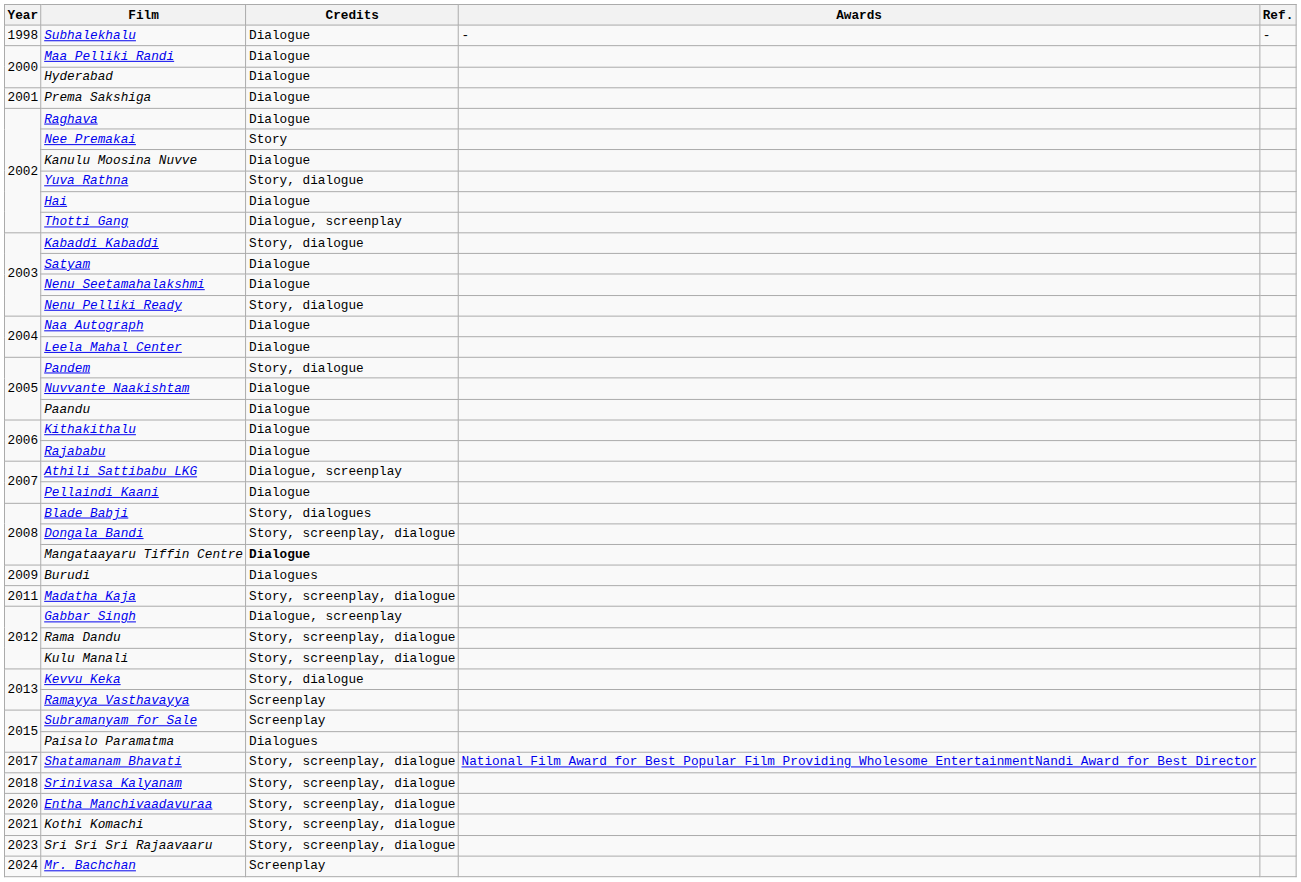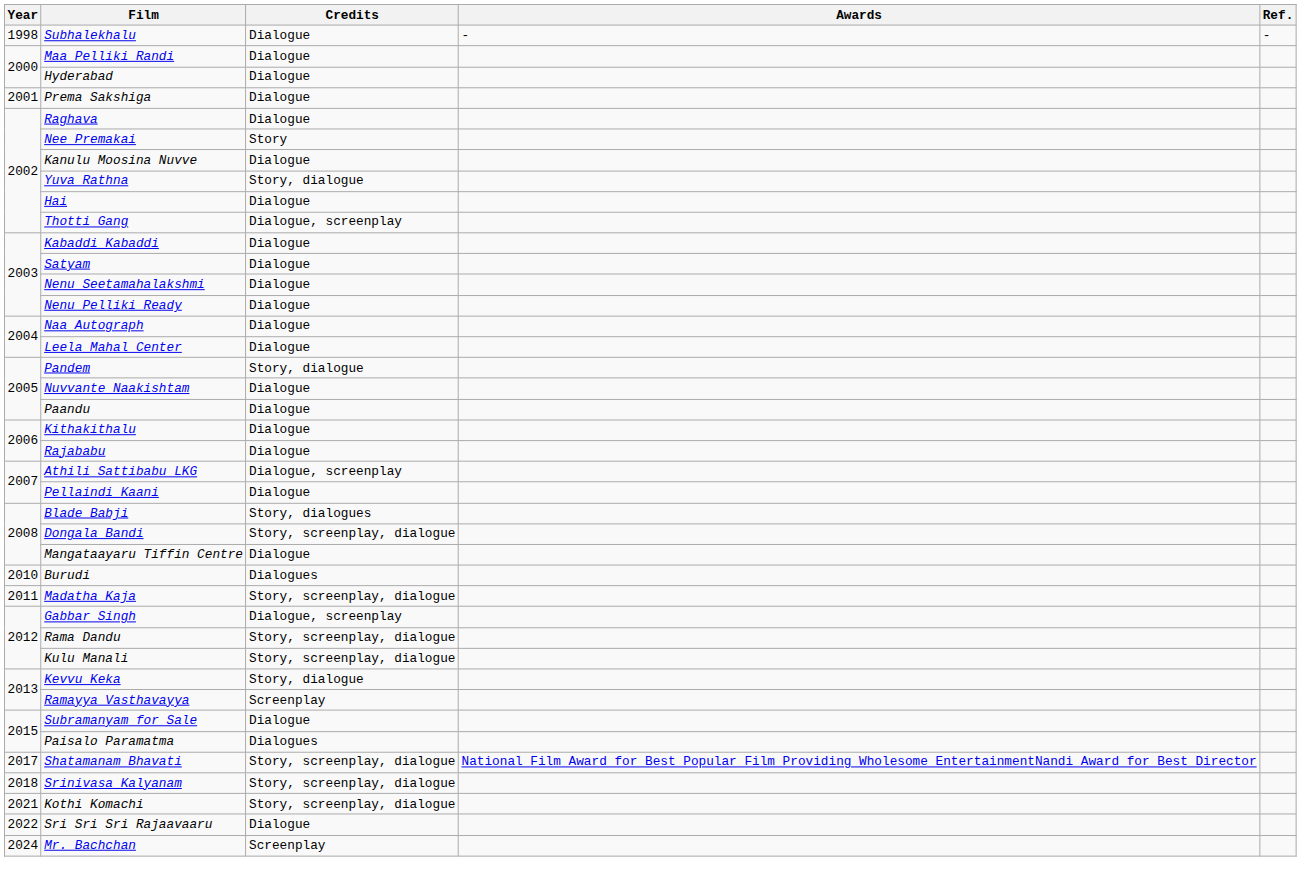 <table class="wikitable sortable">
 <tr>
 <th>Year</th>
 <th>Film</th>
 <th>Credits</th>
 <th>Awards</th>
 <th>Ref.</th>
 </tr>
 <tr>
 <td>1998</td>
 <td><em><a href='#'>Subhalekhalu</a></em></td>
 <td>Dialogue</td>
 <td>-</td>
 <td>-</td>
 </tr>
 <tr>
 <td rowspan="2">2000</td>
 <td><em><a href='#'>Maa Pelliki Randi</a></em></td>
 <td>Dialogue</td>
 <td></td>
 <td></td>
 </tr>
 <tr>
 <td><em>Hyderabad</em></td>
 <td>Dialogue</td>
 <td></td>
 <td></td>
 </tr>
 <tr>
 <td>2001</td>
 <td><em>Prema Sakshiga</em></td>
 <td>Dialogue</td>
 <td></td>
 <td></td>
 </tr>
 <tr>
 <td rowspan="6">2002</td>
 <td><em><a href='#'>Raghava</a></em></td>
 <td>Dialogue</td>
 <td></td>
 <td></td>
 </tr>
 <tr>
 <td><em><a href='#'>Nee Premakai</a></em></td>
 <td>Story</td>
 <td></td>
 <td></td>
 </tr>
 <tr>
 <td><em>Kanulu Moosina Nuvve</em></td>
 <td>Dialogue</td>
 <td></td>
 <td></td>
 </tr>
 <tr>
 <td><em><a href='#'>Yuva Rathna</a></em></td>
 <td>Story, dialogue</td>
 <td></td>
 <td></td>
 </tr>
 <tr>
 <td><em><a href='#'>Hai</a></em></td>
 <td>Dialogue</td>
 <td></td>
 <td></td>
 </tr>
 <tr>
 <td><em><a href='#'>Thotti Gang</a></em></td>
 <td>Dialogue, screenplay</td>
 <td></td>
 <td></td>
 </tr>
 <tr>
 <td rowspan="4">2003</td>
 <td><a href='#'><em>Kabaddi Kabaddi</em></a></td>
-<td>Story, dialogue</td>
+<td>Dialogue</td>
 <td></td>
 <td></td>
 </tr>
 <tr>
 <td><a href='#'><em>Satyam</em></a></td>
 <td>Dialogue</td>
 <td></td>
 <td></td>
 </tr>
 <tr>
 <td><em><a href='#'>Nenu Seetamahalakshmi</a></em></td>
 <td>Dialogue</td>
 <td></td>
 <td></td>
 </tr>
 <tr>
 <td><em><a href='#'>Nenu Pelliki Ready</a></em></td>
-<td>Story, dialogue</td>
+<td>Dialogue</td>
 <td></td>
 <td></td>
 </tr>
 <tr>
 <td rowspan="2">2004</td>
 <td><em><a href='#'>Naa Autograph</a></em></td>
 <td>Dialogue</td>
 <td></td>
 <td></td>
 </tr>
 <tr>
 <td><em><a href='#'>Leela Mahal Center</a></em></td>
 <td>Dialogue</td>
 <td></td>
 <td></td>
 </tr>
 <tr>
 <td rowspan="3">2005</td>
 <td><em><a href='#'>Pandem</a></em></td>
 <td>Story, dialogue</td>
 <td></td>
 <td></td>
 </tr>
 <tr>
 <td><em><a href='#'>Nuvvante Naakishtam</a></em></td>
 <td>Dialogue</td>
 <td></td>
 <td></td>
 </tr>
 <tr>
 <td><em>Paandu</em></td>
 <td>Dialogue</td>
 <td></td>
 <td></td>
 </tr>
 <tr>
 <td rowspan="2">2006</td>
 <td><em><a href='#'>Kithakithalu</a></em></td>
 <td>Dialogue</td>
 <td></td>
 <td></td>
 </tr>
 <tr>
 <td><em><a href='#'>Rajababu</a></em></td>
 <td>Dialogue</td>
 <td></td>
 <td></td>
 </tr>
 <tr>
 <td rowspan="2">2007</td>
 <td><em><a href='#'>Athili Sattibabu LKG</a></em></td>
 <td>Dialogue, screenplay</td>
 <td></td>
 <td></td>
 </tr>
 <tr>
 <td><em><a href='#'>Pellaindi Kaani</a></em></td>
 <td>Dialogue</td>
 <td></td>
 <td></td>
 </tr>
 <tr>
 <td rowspan="3">2008</td>
 <td><em><a href='#'>Blade Babji</a></em></td>
 <td>Story, dialogues</td>
 <td></td>
 <td></td>
 </tr>
 <tr>
 <td><em><a href='#'>Dongala Bandi</a></em></td>
 <td>Story, screenplay, dialogue</td>
 <td></td>
 <td></td>
 </tr>
 <tr>
 <td><em>Mangataayaru Tiffin Centre</em></td>
-<td><strong>Dialogue</strong></td>
+<td>Dialogue</td>
 <td></td>
 <td></td>
 </tr>
 <tr>
-<td>2009</td>
+<td>2010</td>
 <td><em>Burudi</em></td>
 <td>Dialogues</td>
 <td></td>
 <td></td>
 </tr>
 <tr>
 <td>2011</td>
 <td><em><a href='#'>Madatha Kaja</a></em></td>
 <td>Story, screenplay, dialogue</td>
 <td></td>
 <td></td>
 </tr>
 <tr>
 <td rowspan="3">2012</td>
 <td><a href='#'><em>Gabbar Singh</em></a></td>
 <td>Dialogue, screenplay</td>
 <td></td>
 <td></td>
 </tr>
 <tr>
 <td><em>Rama Dandu</em></td>
 <td>Story, screenplay, dialogue</td>
 <td></td>
 <td></td>
 </tr>
 <tr>
 <td><em>Kulu Manali</em></td>
 <td>Story, screenplay, dialogue</td>
 <td></td>
 <td></td>
 </tr>
 <tr>
 <td rowspan="2">2013</td>
 <td><em><a href='#'>Kevvu Keka</a></em></td>
 <td>Story, dialogue</td>
 <td></td>
 <td></td>
 </tr>
 <tr>
 <td><em><a href='#'>Ramayya Vasthavayya</a></em></td>
 <td>Screenplay</td>
 <td></td>
 <td></td>
 </tr>
 <tr>
 <td rowspan="2">2015</td>
 <td><em><a href='#'>Subramanyam for Sale</a></em></td>
-<td>Screenplay</td>
+<td>Dialogue</td>
 <td></td>
 <td></td>
 </tr>
 <tr>
 <td><em>Paisalo Paramatma</em></td>
 <td>Dialogues</td>
 <td></td>
 <td></td>
 </tr>
 <tr>
 <td>2017</td>
 <td><em><a href='#'>Shatamanam Bhavati</a></em></td>
 <td>Story, screenplay, dialogue</td>
 <td><a href='#'>National Film Award for Best Popular Film Providing Wholesome Entertainment</a><a href='#'>Nandi Award for Best Director</a></td>
 <td></td>
 </tr>
 <tr>
 <td>2018</td>
 <td><a href='#'><em>Srinivasa Kalyanam</em></a></td>
 <td>Story, screenplay, dialogue</td>
 <td></td>
 <td></td>
 </tr>
 <tr>
-<td>2020</td>
-<td><em><a href='#'>Entha Manchivaadavuraa</a></em></td>
-<td>Story, screenplay, dialogue</td>
-<td></td>
-<td></td>
-</tr>
-<tr>
 <td>2021</td>
 <td><em>Kothi Komachi</em></td>
 <td>Story, screenplay, dialogue</td>
 <td></td>
 <td></td>
 </tr>
 <tr>
-<td>2023</td>
+<td>2022</td>
 <td><em>Sri Sri Sri Rajaavaaru</em></td>
-<td>Story, screenplay, dialogue</td>
+<td>Dialogue</td>
 <td></td>
 <td></td>
 </tr>
 <tr>
 <td>2024</td>
 <td><em><a href='#'>Mr. Bachchan</a></em></td>
 <td>Screenplay</td>
 <td></td>
 <td></td>
 </tr>
 </table>
